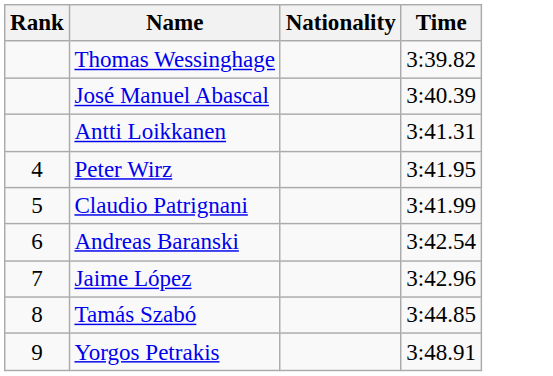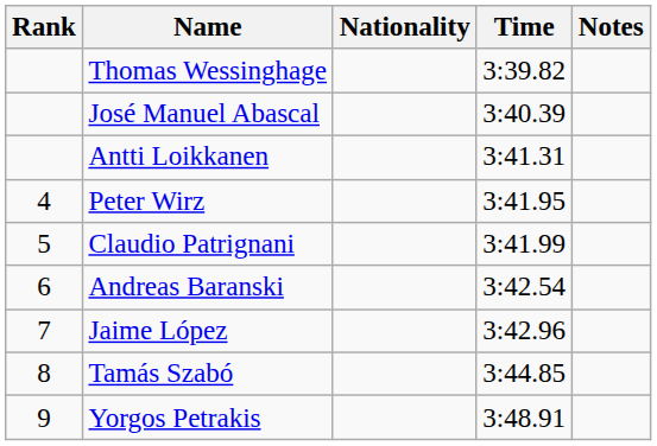 <table class="wikitable sortable" style="text-align:center">
 <tr>
 <th>Rank</th>
 <th>Name</th>
 <th>Nationality</th>
 <th>Time</th>
+<th>Notes</th>
 </tr>
 <tr>
 <td></td>
 <td align="left"><a href='#'>Thomas Wessinghage</a></td>
 <td align=left></td>
 <td>3:39.82</td>
+<td></td>
 </tr>
 <tr>
 <td></td>
 <td align="left"><a href='#'>José Manuel Abascal</a></td>
 <td align=left></td>
 <td>3:40.39</td>
+<td></td>
 </tr>
 <tr>
 <td></td>
 <td align="left"><a href='#'>Antti Loikkanen</a></td>
 <td align=left></td>
 <td>3:41.31</td>
+<td></td>
 </tr>
 <tr>
 <td>4</td>
 <td align="left"><a href='#'>Peter Wirz</a></td>
 <td align=left></td>
 <td>3:41.95</td>
+<td></td>
 </tr>
 <tr>
 <td>5</td>
 <td align="left"><a href='#'>Claudio Patrignani</a></td>
 <td align=left></td>
 <td>3:41.99</td>
+<td></td>
 </tr>
 <tr>
 <td>6</td>
 <td align="left"><a href='#'>Andreas Baranski</a></td>
 <td align=left></td>
 <td>3:42.54</td>
+<td></td>
 </tr>
 <tr>
 <td>7</td>
 <td align="left"><a href='#'>Jaime López</a></td>
 <td align=left></td>
 <td>3:42.96</td>
+<td></td>
 </tr>
 <tr>
 <td>8</td>
 <td align="left"><a href='#'>Tamás Szabó</a></td>
 <td align=left></td>
 <td>3:44.85</td>
+<td></td>
 </tr>
 <tr>
 <td>9</td>
 <td align="left"><a href='#'>Yorgos Petrakis</a></td>
 <td align=left></td>
 <td>3:48.91</td>
+<td></td>
 </tr>
 </table>
